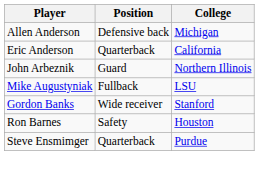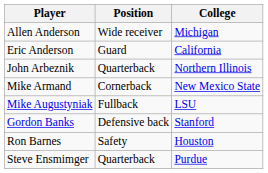 <table class="wikitable">
 <tr>
 <th>Player</th>
 <th>Position</th>
 <th>College</th>
 </tr>
 <tr>
 <td>Allen Anderson</td>
-<td>Defensive back</td>
+<td>Wide receiver</td>
 <td><a href='#'>Michigan</a></td>
 </tr>
 <tr>
 <td>Eric Anderson</td>
-<td>Quarterback</td>
+<td>Guard</td>
 <td><a href='#'>California</a></td>
 </tr>
 <tr>
 <td>John Arbeznik</td>
-<td>Guard</td>
+<td>Quarterback</td>
 <td><a href='#'>Northern Illinois</a></td>
+</tr>
+<tr>
+<td>Mike Armand</td>
+<td>Cornerback</td>
+<td><a href='#'>New Mexico State</a></td>
 </tr>
 <tr>
 <td><a href='#'>Mike Augustyniak</a></td>
 <td>Fullback</td>
 <td><a href='#'>LSU</a></td>
 </tr>
 <tr>
 <td><a href='#'>Gordon Banks</a></td>
-<td>Wide receiver</td>
+<td>Defensive back</td>
 <td><a href='#'>Stanford</a></td>
 </tr>
 <tr>
 <td>Ron Barnes</td>
 <td>Safety</td>
 <td><a href='#'>Houston</a></td>
 </tr>
 <tr>
 <td>Steve Ensmimger</td>
 <td>Quarterback</td>
 <td><a href='#'>Purdue</a></td>
 </tr>
 </table>
